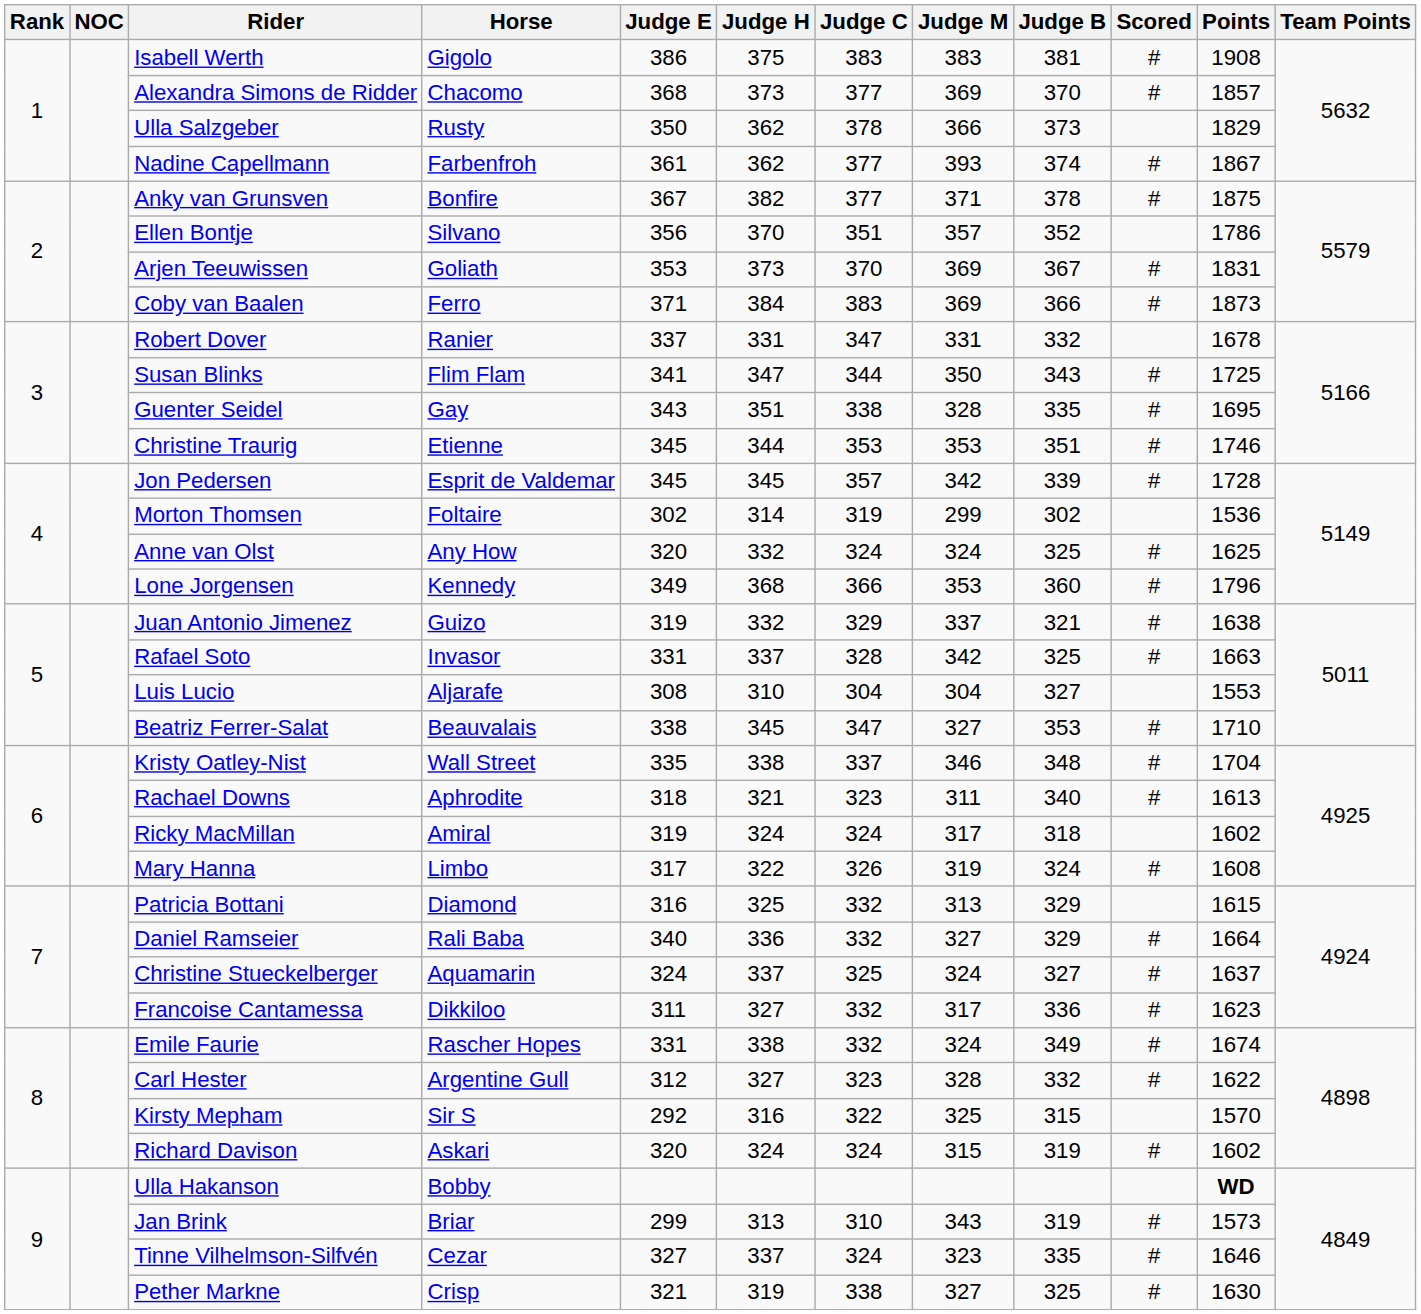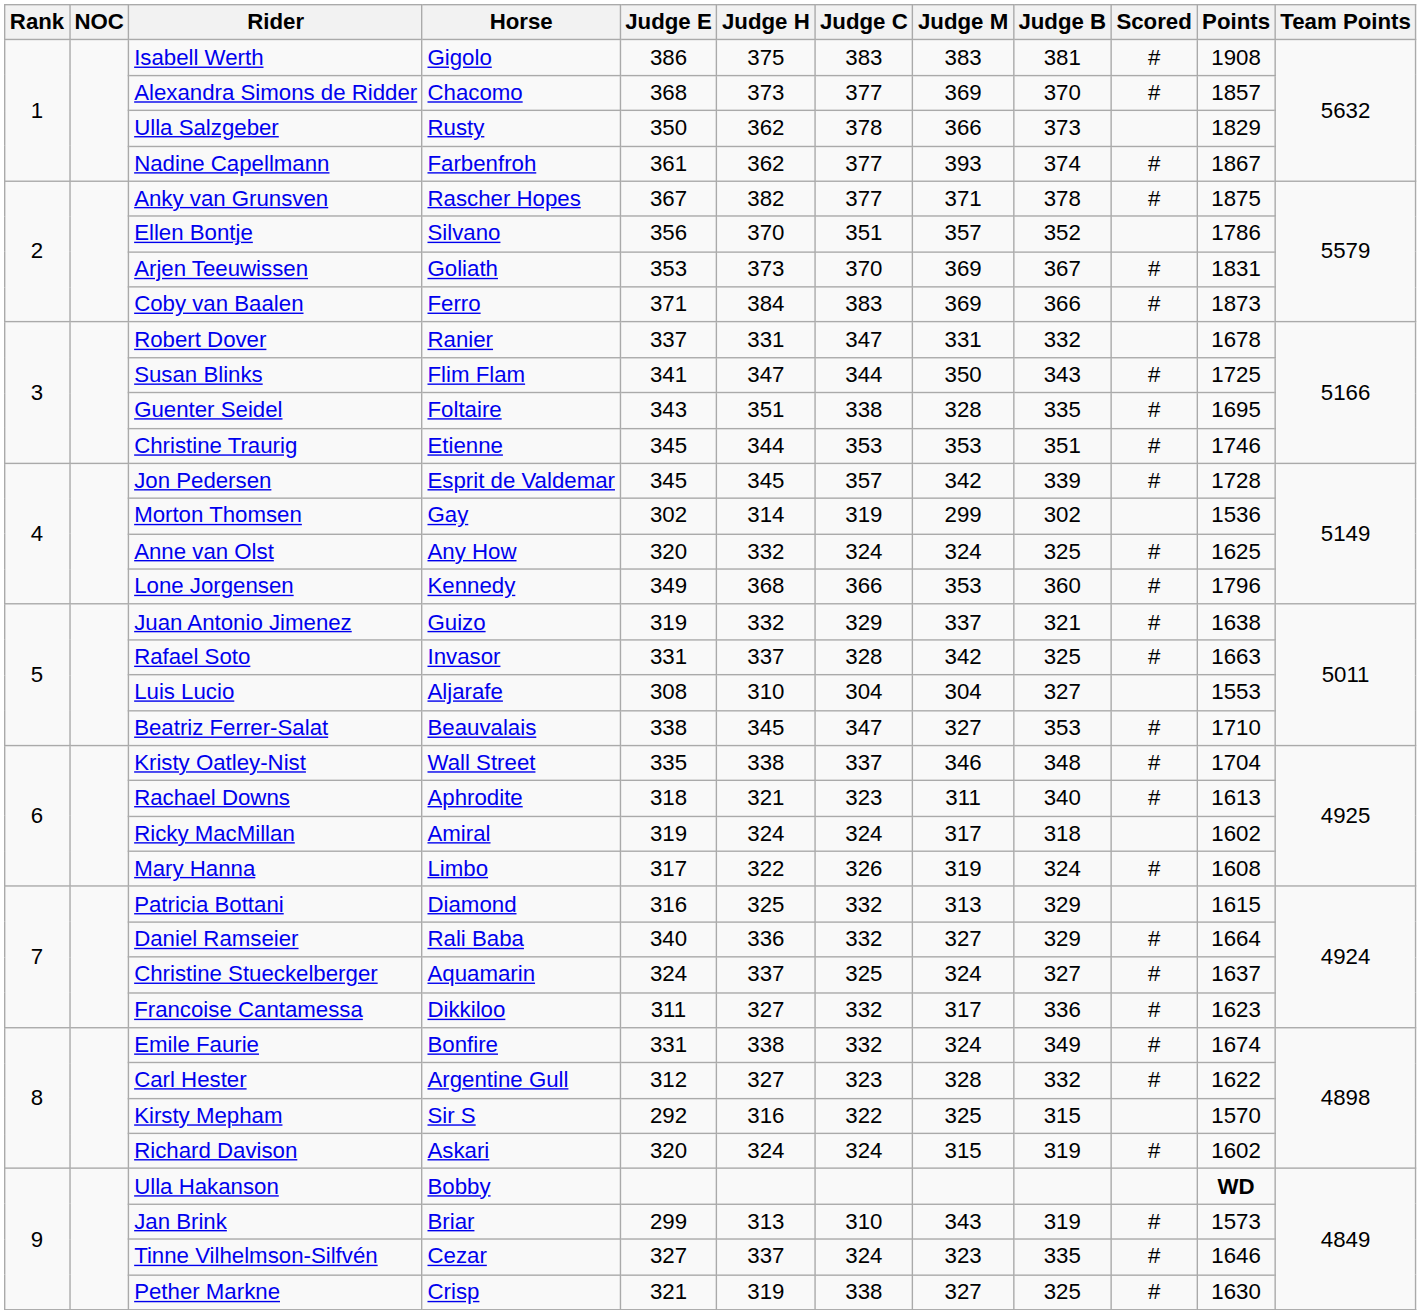 <table class="wikitable sortable" style="text-align:center;">
 <tr>
 <th>Rank</th>
 <th>NOC</th>
 <th>Rider</th>
 <th>Horse</th>
 <th>Judge E</th>
 <th>Judge H</th>
 <th>Judge C</th>
 <th>Judge M</th>
 <th>Judge B</th>
 <th>Scored</th>
 <th>Points</th>
 <th>Team Points</th>
 </tr>
 <tr>
 <td rowspan=4 valign=middle>1</td>
 <td rowspan=4 align=middle></td>
 <td align=left><a href='#'>Isabell Werth</a></td>
 <td align=left><a href='#'>Gigolo</a></td>
 <td>386</td>
 <td>375</td>
 <td>383</td>
 <td>383</td>
 <td>381</td>
 <td>#</td>
 <td>1908</td>
 <td rowspan=4>5632</td>
 </tr>
 <tr>
 <td align=left><a href='#'>Alexandra Simons de Ridder</a></td>
 <td align=left><a href='#'>Chacomo</a></td>
 <td>368</td>
 <td>373</td>
 <td>377</td>
 <td>369</td>
 <td>370</td>
 <td>#</td>
 <td>1857</td>
 </tr>
 <tr>
 <td align=left><a href='#'>Ulla Salzgeber</a></td>
 <td align=left><a href='#'>Rusty</a></td>
 <td>350</td>
 <td>362</td>
 <td>378</td>
 <td>366</td>
 <td>373</td>
 <td></td>
 <td>1829</td>
 </tr>
 <tr>
 <td align=left><a href='#'>Nadine Capellmann</a></td>
 <td align=left><a href='#'>Farbenfroh</a></td>
 <td>361</td>
 <td>362</td>
 <td>377</td>
 <td>393</td>
 <td>374</td>
 <td>#</td>
 <td>1867</td>
 </tr>
 <tr>
 <td rowspan=4 valign=middle>2</td>
 <td rowspan=4 align=middle></td>
 <td align=left><a href='#'>Anky van Grunsven</a></td>
-<td align=left><a href='#'>Bonfire</a></td>
+<td align=left><a href='#'>Rascher Hopes</a></td>
 <td>367</td>
 <td>382</td>
 <td>377</td>
 <td>371</td>
 <td>378</td>
 <td>#</td>
 <td>1875</td>
 <td rowspan=4>5579</td>
 </tr>
 <tr>
 <td align=left><a href='#'>Ellen Bontje</a></td>
 <td align=left><a href='#'>Silvano</a></td>
 <td>356</td>
 <td>370</td>
 <td>351</td>
 <td>357</td>
 <td>352</td>
 <td></td>
 <td>1786</td>
 </tr>
 <tr>
 <td align=left><a href='#'>Arjen Teeuwissen</a></td>
 <td align=left><a href='#'>Goliath</a></td>
 <td>353</td>
 <td>373</td>
 <td>370</td>
 <td>369</td>
 <td>367</td>
 <td>#</td>
 <td>1831</td>
 </tr>
 <tr>
 <td align=left><a href='#'>Coby van Baalen</a></td>
 <td align=left><a href='#'>Ferro</a></td>
 <td>371</td>
 <td>384</td>
 <td>383</td>
 <td>369</td>
 <td>366</td>
 <td>#</td>
 <td>1873</td>
 </tr>
 <tr>
 <td rowspan=4 valign=middle>3</td>
 <td rowspan=4 align=middle></td>
 <td align=left><a href='#'>Robert Dover</a></td>
 <td align=left><a href='#'>Ranier</a></td>
 <td>337</td>
 <td>331</td>
 <td>347</td>
 <td>331</td>
 <td>332</td>
 <td></td>
 <td>1678</td>
 <td rowspan=4>5166</td>
 </tr>
 <tr>
 <td align=left><a href='#'>Susan Blinks</a></td>
 <td align=left><a href='#'>Flim Flam</a></td>
 <td>341</td>
 <td>347</td>
 <td>344</td>
 <td>350</td>
 <td>343</td>
 <td>#</td>
 <td>1725</td>
 </tr>
 <tr>
 <td align=left><a href='#'>Guenter Seidel</a></td>
-<td align=left><a href='#'>Gay</a></td>
+<td align=left><a href='#'>Foltaire</a></td>
 <td>343</td>
 <td>351</td>
 <td>338</td>
 <td>328</td>
 <td>335</td>
 <td>#</td>
 <td>1695</td>
 </tr>
 <tr>
 <td align=left><a href='#'>Christine Traurig</a></td>
 <td align=left><a href='#'>Etienne</a></td>
 <td>345</td>
 <td>344</td>
 <td>353</td>
 <td>353</td>
 <td>351</td>
 <td>#</td>
 <td>1746</td>
 </tr>
 <tr>
 <td rowspan=4 valign=middle>4</td>
 <td rowspan=4 align=middle></td>
 <td align=left><a href='#'>Jon Pedersen</a></td>
 <td align=left><a href='#'>Esprit de Valdemar</a></td>
 <td>345</td>
 <td>345</td>
 <td>357</td>
 <td>342</td>
 <td>339</td>
 <td>#</td>
 <td>1728</td>
 <td rowspan=4>5149</td>
 </tr>
 <tr>
 <td align=left><a href='#'>Morton Thomsen</a></td>
-<td align=left><a href='#'>Foltaire</a></td>
+<td align=left><a href='#'>Gay</a></td>
 <td>302</td>
 <td>314</td>
 <td>319</td>
 <td>299</td>
 <td>302</td>
 <td></td>
 <td>1536</td>
 </tr>
 <tr>
 <td align=left><a href='#'>Anne van Olst</a></td>
 <td align=left><a href='#'>Any How</a></td>
 <td>320</td>
 <td>332</td>
 <td>324</td>
 <td>324</td>
 <td>325</td>
 <td>#</td>
 <td>1625</td>
 </tr>
 <tr>
 <td align=left><a href='#'>Lone Jorgensen</a></td>
 <td align=left><a href='#'>Kennedy</a></td>
 <td>349</td>
 <td>368</td>
 <td>366</td>
 <td>353</td>
 <td>360</td>
 <td>#</td>
 <td>1796</td>
 </tr>
 <tr>
 <td rowspan=4 valign=middle>5</td>
 <td rowspan=4 align=middle></td>
 <td align=left><a href='#'>Juan Antonio Jimenez</a></td>
 <td align=left><a href='#'>Guizo</a></td>
 <td>319</td>
 <td>332</td>
 <td>329</td>
 <td>337</td>
 <td>321</td>
 <td>#</td>
 <td>1638</td>
 <td rowspan=4>5011</td>
 </tr>
 <tr>
 <td align=left><a href='#'>Rafael Soto</a></td>
 <td align=left><a href='#'>Invasor</a></td>
 <td>331</td>
 <td>337</td>
 <td>328</td>
 <td>342</td>
 <td>325</td>
 <td>#</td>
 <td>1663</td>
 </tr>
 <tr>
 <td align=left><a href='#'>Luis Lucio</a></td>
 <td align=left><a href='#'>Aljarafe</a></td>
 <td>308</td>
 <td>310</td>
 <td>304</td>
 <td>304</td>
 <td>327</td>
 <td></td>
 <td>1553</td>
 </tr>
 <tr>
 <td align=left><a href='#'>Beatriz Ferrer-Salat</a></td>
 <td align=left><a href='#'>Beauvalais</a></td>
 <td>338</td>
 <td>345</td>
 <td>347</td>
 <td>327</td>
 <td>353</td>
 <td>#</td>
 <td>1710</td>
 </tr>
 <tr>
 <td rowspan=4 valign=middle>6</td>
 <td rowspan=4 align=middle></td>
 <td align=left><a href='#'>Kristy Oatley-Nist</a></td>
 <td align=left><a href='#'>Wall Street</a></td>
 <td>335</td>
 <td>338</td>
 <td>337</td>
 <td>346</td>
 <td>348</td>
 <td>#</td>
 <td>1704</td>
 <td rowspan=4>4925</td>
 </tr>
 <tr>
 <td align=left><a href='#'>Rachael Downs</a></td>
 <td align=left><a href='#'>Aphrodite</a></td>
 <td>318</td>
 <td>321</td>
 <td>323</td>
 <td>311</td>
 <td>340</td>
 <td>#</td>
 <td>1613</td>
 </tr>
 <tr>
 <td align=left><a href='#'>Ricky MacMillan</a></td>
 <td align=left><a href='#'>Amiral</a></td>
 <td>319</td>
 <td>324</td>
 <td>324</td>
 <td>317</td>
 <td>318</td>
 <td></td>
 <td>1602</td>
 </tr>
 <tr>
 <td align=left><a href='#'>Mary Hanna</a></td>
 <td align=left><a href='#'>Limbo</a></td>
 <td>317</td>
 <td>322</td>
 <td>326</td>
 <td>319</td>
 <td>324</td>
 <td>#</td>
 <td>1608</td>
 </tr>
 <tr>
 <td rowspan=4 valign=middle>7</td>
 <td rowspan=4 align=middle></td>
 <td align=left><a href='#'>Patricia Bottani</a></td>
 <td align=left><a href='#'>Diamond</a></td>
 <td>316</td>
 <td>325</td>
 <td>332</td>
 <td>313</td>
 <td>329</td>
 <td></td>
 <td>1615</td>
 <td rowspan=4>4924</td>
 </tr>
 <tr>
 <td align=left><a href='#'>Daniel Ramseier</a></td>
 <td align=left><a href='#'>Rali Baba</a></td>
 <td>340</td>
 <td>336</td>
 <td>332</td>
 <td>327</td>
 <td>329</td>
 <td>#</td>
 <td>1664</td>
 </tr>
 <tr>
 <td align=left><a href='#'>Christine Stueckelberger</a></td>
 <td align=left><a href='#'>Aquamarin</a></td>
 <td>324</td>
 <td>337</td>
 <td>325</td>
 <td>324</td>
 <td>327</td>
 <td>#</td>
 <td>1637</td>
 </tr>
 <tr>
 <td align=left><a href='#'>Francoise Cantamessa</a></td>
 <td align=left><a href='#'>Dikkiloo</a></td>
 <td>311</td>
 <td>327</td>
 <td>332</td>
 <td>317</td>
 <td>336</td>
 <td>#</td>
 <td>1623</td>
 </tr>
 <tr>
 <td rowspan=4 valign=middle>8</td>
 <td rowspan=4 align=middle></td>
 <td align=left><a href='#'>Emile Faurie</a></td>
-<td align=left><a href='#'>Rascher Hopes</a></td>
+<td align=left><a href='#'>Bonfire</a></td>
 <td>331</td>
 <td>338</td>
 <td>332</td>
 <td>324</td>
 <td>349</td>
 <td>#</td>
 <td>1674</td>
 <td rowspan=4>4898</td>
 </tr>
 <tr>
 <td align=left><a href='#'>Carl Hester</a></td>
 <td align=left><a href='#'>Argentine Gull</a></td>
 <td>312</td>
 <td>327</td>
 <td>323</td>
 <td>328</td>
 <td>332</td>
 <td>#</td>
 <td>1622</td>
 </tr>
 <tr>
 <td align=left><a href='#'>Kirsty Mepham</a></td>
 <td align=left><a href='#'>Sir S</a></td>
 <td>292</td>
 <td>316</td>
 <td>322</td>
 <td>325</td>
 <td>315</td>
 <td></td>
 <td>1570</td>
 </tr>
 <tr>
 <td align=left><a href='#'>Richard Davison</a></td>
 <td align=left><a href='#'>Askari</a></td>
 <td>320</td>
 <td>324</td>
 <td>324</td>
 <td>315</td>
 <td>319</td>
 <td>#</td>
 <td>1602</td>
 </tr>
 <tr>
 <td rowspan=4 valign=middle>9</td>
 <td rowspan=4 align=middle></td>
 <td align=left><a href='#'>Ulla Hakanson</a></td>
 <td align=left><a href='#'>Bobby</a></td>
 <td></td>
 <td></td>
 <td></td>
 <td></td>
 <td></td>
 <td></td>
 <td><strong>WD</strong></td>
 <td rowspan=4>4849</td>
 </tr>
 <tr>
 <td align=left><a href='#'>Jan Brink</a></td>
 <td align=left><a href='#'>Briar</a></td>
 <td>299</td>
 <td>313</td>
 <td>310</td>
 <td>343</td>
 <td>319</td>
 <td>#</td>
 <td>1573</td>
 </tr>
 <tr>
 <td align=left><a href='#'>Tinne Vilhelmson-Silfvén</a></td>
 <td align=left><a href='#'>Cezar</a></td>
 <td>327</td>
 <td>337</td>
 <td>324</td>
 <td>323</td>
 <td>335</td>
 <td>#</td>
 <td>1646</td>
 </tr>
 <tr>
 <td align=left><a href='#'>Pether Markne</a></td>
 <td align=left><a href='#'>Crisp</a></td>
 <td>321</td>
 <td>319</td>
 <td>338</td>
 <td>327</td>
 <td>325</td>
 <td>#</td>
 <td>1630</td>
 </tr>
 <tr>
 </tr>
 </table>
